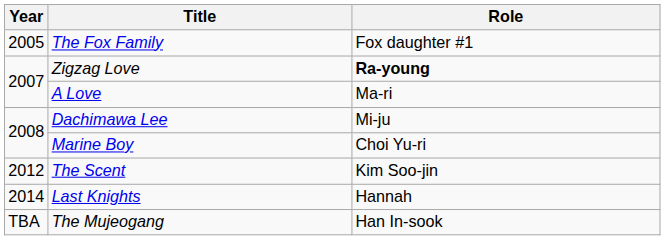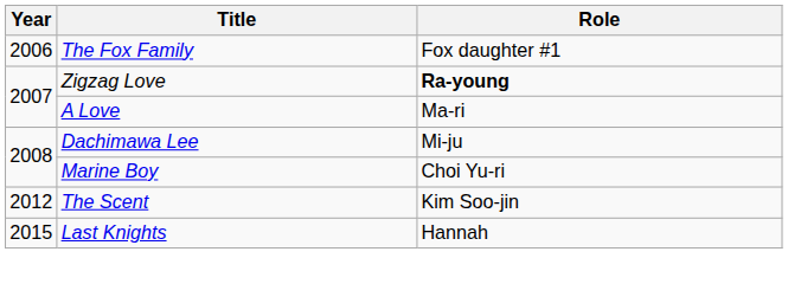 <table class="wikitable" style="width:650px">
 <tr>
 <th width=10>Year</th>
 <th>Title</th>
 <th>Role</th>
 </tr>
 <tr>
-<td>2005</td>
+<td>2006</td>
 <td><em><a href='#'>The Fox Family</a></em></td>
 <td>Fox daughter #1</td>
 </tr>
 <tr>
 <td rowspan=2>2007</td>
 <td><em>Zigzag Love</em></td>
 <td><strong>Ra-young</strong></td>
 </tr>
 <tr>
 <td><em><a href='#'>A Love</a></em></td>
 <td>Ma-ri</td>
 </tr>
 <tr>
 <td rowspan=2>2008</td>
 <td><em><a href='#'>Dachimawa Lee</a></em></td>
 <td>Mi-ju</td>
 </tr>
 <tr>
 <td><em><a href='#'>Marine Boy</a></em></td>
 <td>Choi Yu-ri</td>
 </tr>
 <tr>
 <td>2012</td>
 <td><em><a href='#'>The Scent</a></em></td>
 <td>Kim Soo-jin</td>
 </tr>
 <tr>
-<td>2014</td>
+<td>2015</td>
 <td><em><a href='#'>Last Knights</a></em></td>
 <td>Hannah</td>
 </tr>
-<tr>
-<td>TBA</td>
-<td><em>The Mujeogang</em></td>
-<td>Han In-sook</td>
-</tr>
 </table>
